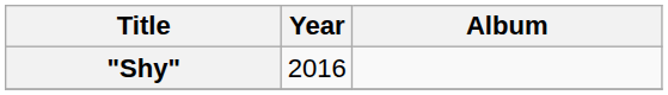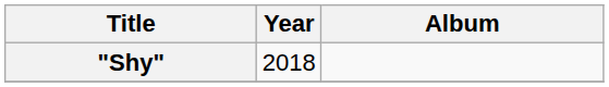 <table class="wikitable plainrowheaders" style="text-align:center;">
 <tr>
 <th scope="col" style="width:160px;">Title</th>
 <th scope="col">Year</th>
 <th scope="col" style="width:180px;">Album</th>
 </tr>
 <tr>
 <th scope="row">"Shy"<br></th>
-<td>2016</td>
+<td>2018</td>
 <td></td>
 </tr>
 <tr>
 </tr>
 </table>
